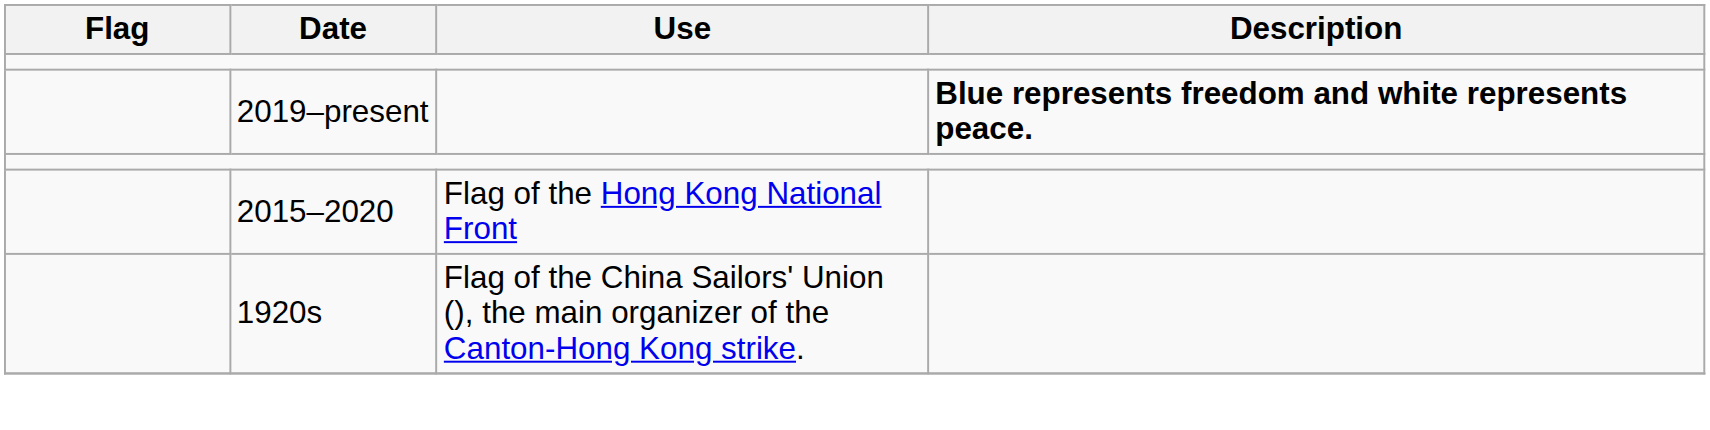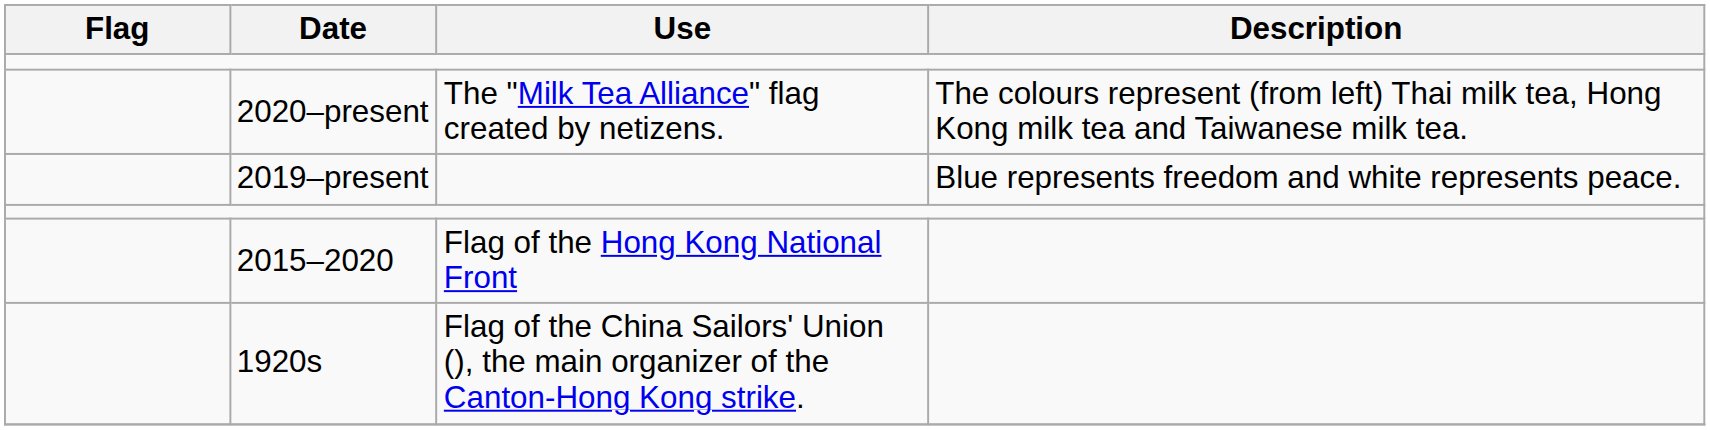 <table class="wikitable" style="background:#f9f9f9">
 <tr>
 <th width="110">Flag</th>
 <th width="100">Date</th>
 <th width="250">Use</th>
 <th width="400">Description</th>
 </tr>
 <tr>
 <td colspan="4"></td>
 </tr>
 <tr>
 <td></td>
+<td>2020–present</td>
+<td>The "<a href='#'>Milk Tea Alliance</a>" flag created by netizens.</td>
+<td>The colours represent (from left) Thai milk tea, Hong Kong milk tea and Taiwanese milk tea.</td>
+</tr>
+<tr>
+<td></td>
 <td>2019–present</td>
 <td></td>
-<td><strong>Blue represents freedom and white represents peace.</strong></td>
+<td>Blue represents freedom and white represents peace.</td>
 </tr>
 <tr>
 <td colspan="4"></td>
 </tr>
 <tr>
 <td></td>
 <td>2015–2020</td>
 <td>Flag of the <a href='#'>Hong Kong National Front</a></td>
 <td></td>
 </tr>
 <tr>
 <td></td>
 <td>1920s</td>
 <td>Flag of the China Sailors' Union (), the main organizer of the <a href='#'>Canton-Hong Kong strike</a>.</td>
 <td></td>
 </tr>
 <tr>
 </tr>
 </table>
